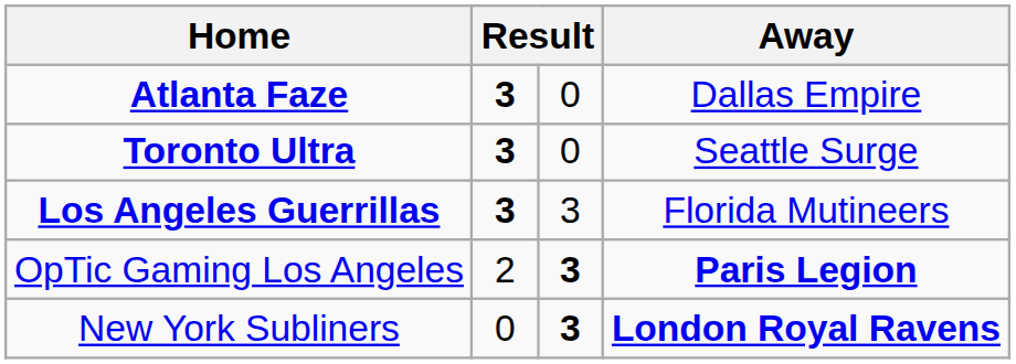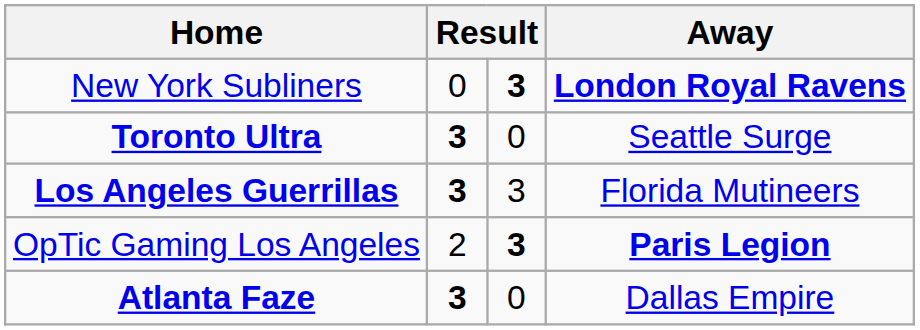 <table class="wikitable" style="border-collapse: collapse;text-align: center; font-size:90%;">
 <tr>
 <th>Home</th>
 <th colspan="2">Result</th>
 <th>Away</th>
 </tr>
 <tr>
-<td><strong><a href='#'>Atlanta Faze</a></strong></td>
+<td><a href='#'>New York Subliners</a></td>
+<td>0</td>
 <td><strong>3</strong></td>
-<td>0</td>
-<td><a href='#'>Dallas Empire</a></td>
+<td><strong><a href='#'>London Royal Ravens</a></strong></td>
 </tr>
 <tr>
 <td><strong><a href='#'>Toronto Ultra</a></strong></td>
 <td><strong>3</strong></td>
 <td>0</td>
 <td><a href='#'>Seattle Surge</a></td>
 </tr>
 <tr>
 <td><strong><a href='#'>Los Angeles Guerrillas</a></strong></td>
 <td><strong>3</strong></td>
 <td>3</td>
 <td><a href='#'>Florida Mutineers</a></td>
 </tr>
 <tr>
 <td><a href='#'>OpTic Gaming Los Angeles</a></td>
 <td>2</td>
 <td><strong>3</strong></td>
 <td><strong><a href='#'>Paris Legion</a></strong></td>
 </tr>
 <tr>
-<td><a href='#'>New York Subliners</a></td>
+<td><strong><a href='#'>Atlanta Faze</a></strong></td>
+<td><strong>3</strong></td>
 <td>0</td>
-<td><strong>3</strong></td>
-<td><strong><a href='#'>London Royal Ravens</a></strong></td>
+<td><a href='#'>Dallas Empire</a></td>
 </tr>
 </table>
